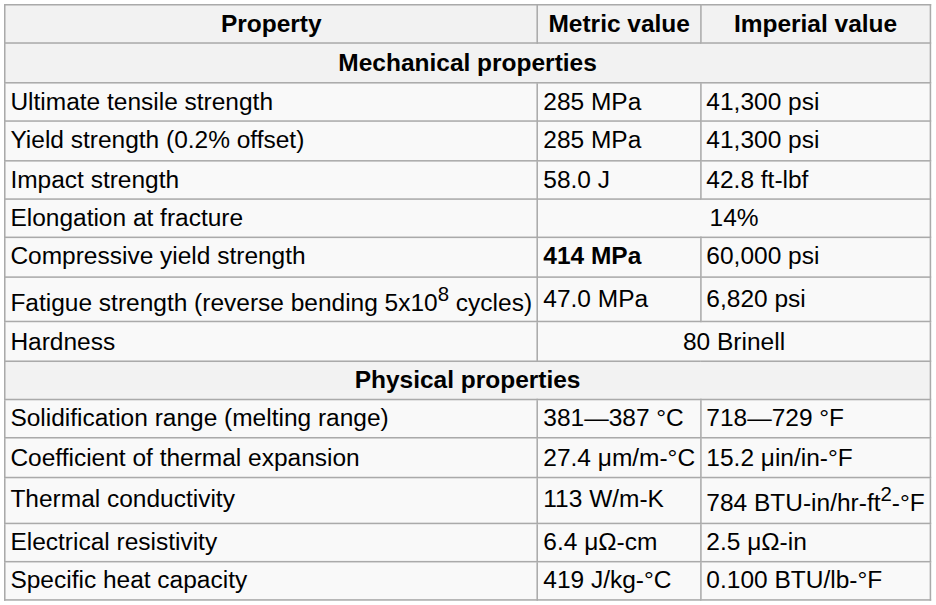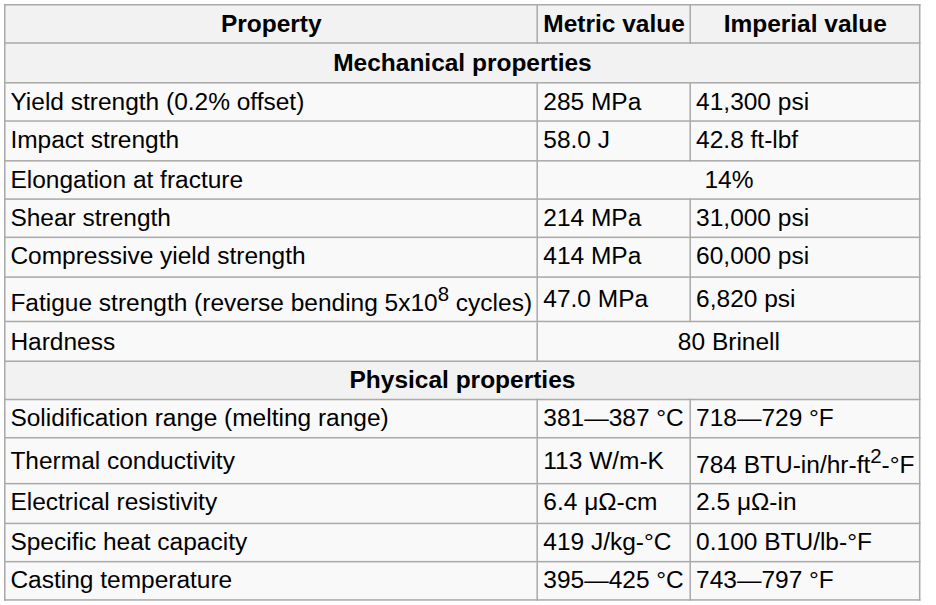 <table class="wikitable">
 <tr>
 <th>Property</th>
 <th>Metric value</th>
 <th>Imperial value</th>
 </tr>
 <tr>
 <th colspan=3>Mechanical properties</th>
-</tr>
-<tr>
-<td>Ultimate tensile strength</td>
-<td>285 MPa</td>
-<td>41,300 psi</td>
 </tr>
 <tr>
 <td>Yield strength (0.2% offset)</td>
 <td>285 MPa</td>
 <td>41,300 psi</td>
 </tr>
 <tr>
 <td>Impact strength</td>
 <td>58.0 J</td>
 <td>42.8 ft-lbf</td>
 </tr>
 <tr>
 <td>Elongation at fracture</td>
 <td colspan=2 align="center">14%</td>
 </tr>
 <tr>
+<td>Shear strength</td>
+<td>214 MPa</td>
+<td>31,000 psi</td>
+</tr>
+<tr>
 <td>Compressive yield strength</td>
-<td><strong>414 MPa</strong></td>
+<td>414 MPa</td>
 <td>60,000 psi</td>
 </tr>
 <tr>
 <td>Fatigue strength (reverse bending 5x10<sup>8</sup> cycles)</td>
 <td>47.0 MPa</td>
 <td>6,820 psi</td>
 </tr>
 <tr>
 <td>Hardness</td>
 <td colspan=2 align="center">80 Brinell</td>
 </tr>
 <tr>
 <th colspan=3>Physical properties</th>
 </tr>
 <tr>
 <td>Solidification range (melting range)</td>
 <td>381—387 °C</td>
 <td>718—729 °F</td>
 </tr>
 <tr>
-<td>Coefficient of thermal expansion</td>
-<td>27.4 μm/m-°C</td>
-<td>15.2 μin/in-°F</td>
-</tr>
-<tr>
 <td>Thermal conductivity</td>
 <td>113 W/m-K</td>
 <td>784 BTU-in/hr-ft<sup>2</sup>-°F</td>
 </tr>
 <tr>
 <td>Electrical resistivity</td>
 <td>6.4 μΩ-cm</td>
 <td>2.5 μΩ-in</td>
 </tr>
 <tr>
 <td>Specific heat capacity</td>
 <td>419 J/kg-°C</td>
 <td>0.100 BTU/lb-°F</td>
 </tr>
+<tr>
+<td>Casting temperature</td>
+<td>395—425 °C</td>
+<td>743—797 °F</td>
+</tr>
 </table>
